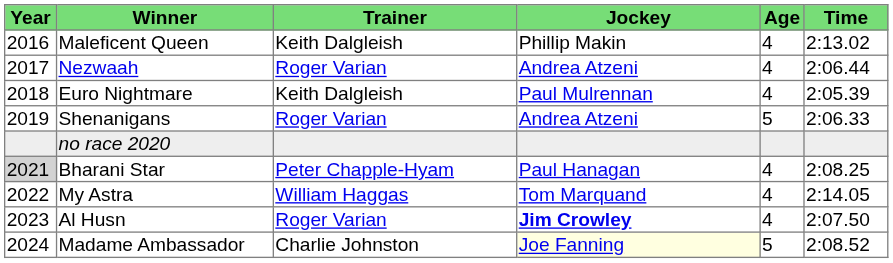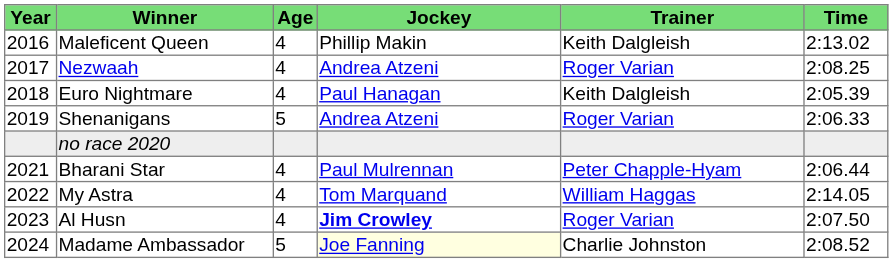 <table class = "sortable" | border="1" style="border-collapse: collapse; font-size:90%">
 <tr bgcolor="#77dd77" align="center">
 <th style="width:36px"><strong>Year</strong></th>
 <th style="width:160px"><strong>Winner</strong></th>
+<td style="width:30px"><strong>Age</strong></td>
+<th style="width:180px"><strong>Jockey</strong></th>
 <th style="width:180px"><strong>Trainer</strong></th>
-<th style="width:180px"><strong>Jockey</strong></th>
-<td style="width:30px"><strong>Age</strong></td>
 <th style="width:60px"><strong>Time</strong></th>
 </tr>
 <tr>
 <td>2016</td>
 <td>Maleficent Queen</td>
+<td>4</td>
+<td>Phillip Makin</td>
 <td>Keith Dalgleish</td>
-<td>Phillip Makin</td>
-<td>4</td>
 <td>2:13.02</td>
 </tr>
 <tr>
 <td>2017</td>
 <td><a href='#'>Nezwaah</a></td>
+<td>4</td>
+<td><a href='#'>Andrea Atzeni</a></td>
 <td><a href='#'>Roger Varian</a></td>
-<td><a href='#'>Andrea Atzeni</a></td>
-<td>4</td>
-<td>2:06.44</td>
+<td>2:08.25</td>
 </tr>
 <tr>
 <td>2018</td>
 <td>Euro Nightmare</td>
+<td>4</td>
+<td><a href='#'>Paul Hanagan</a></td>
 <td>Keith Dalgleish</td>
-<td><a href='#'>Paul Mulrennan</a></td>
-<td>4</td>
 <td>2:05.39</td>
 </tr>
 <tr>
 <td>2019</td>
 <td>Shenanigans</td>
+<td>5</td>
+<td><a href='#'>Andrea Atzeni</a></td>
 <td><a href='#'>Roger Varian</a></td>
-<td><a href='#'>Andrea Atzeni</a></td>
-<td>5</td>
 <td>2:06.33</td>
 </tr>
 <tr bgcolor="#eeeeee">
 <td data-sort-value="2020"></td>
 <td><em>no race 2020</em> </td>
 <td></td>
 <td></td>
 <td></td>
 <td></td>
 </tr>
 <tr>
-<td style="background: lightgrey;">2021</td>
+<td>2021</td>
 <td>Bharani Star</td>
+<td>4</td>
+<td><a href='#'>Paul Mulrennan</a></td>
 <td><a href='#'>Peter Chapple-Hyam</a></td>
-<td><a href='#'>Paul Hanagan</a></td>
-<td>4</td>
-<td>2:08.25</td>
+<td>2:06.44</td>
 </tr>
 <tr>
 <td>2022</td>
 <td>My Astra</td>
+<td>4</td>
+<td><a href='#'>Tom Marquand</a></td>
 <td><a href='#'>William Haggas</a></td>
-<td><a href='#'>Tom Marquand</a></td>
-<td>4</td>
 <td>2:14.05</td>
 </tr>
 <tr>
 <td>2023</td>
 <td>Al Husn</td>
+<td>4</td>
+<td><strong><a href='#'>Jim Crowley</a></strong></td>
 <td><a href='#'>Roger Varian</a></td>
-<td><strong><a href='#'>Jim Crowley</a></strong></td>
-<td>4</td>
 <td>2:07.50</td>
 </tr>
 <tr>
 <td>2024</td>
 <td>Madame Ambassador</td>
+<td>5</td>
+<td style="background: lightyellow;"><a href='#'>Joe Fanning</a></td>
 <td>Charlie Johnston</td>
-<td style="background: lightyellow;"><a href='#'>Joe Fanning</a></td>
-<td>5</td>
 <td>2:08.52</td>
 </tr>
 </table>
